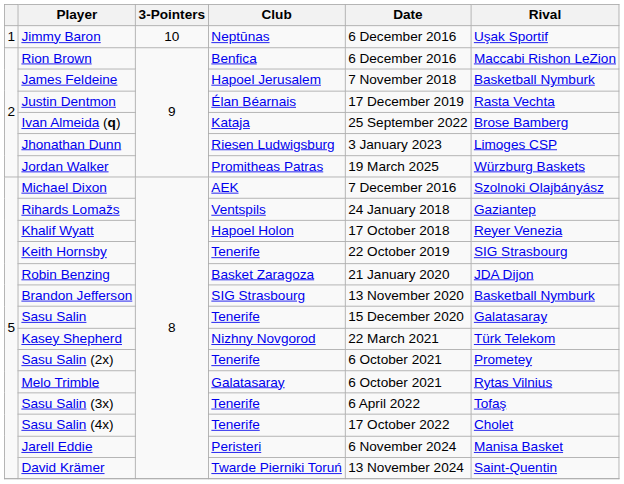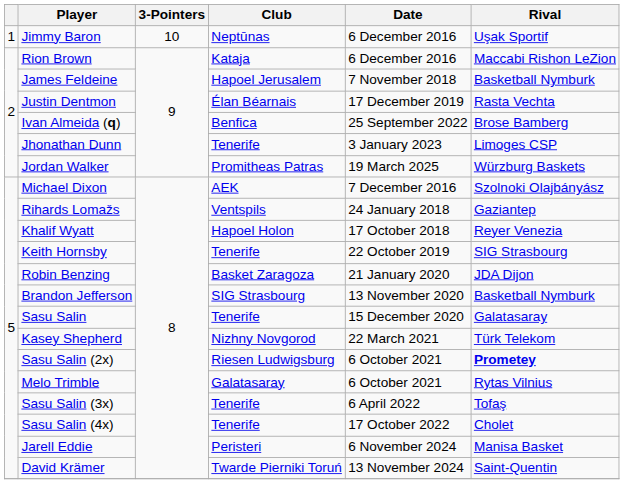 <table class="wikitable">
 <tr>
 <th></th>
 <th>Player</th>
 <th>3-Pointers</th>
 <th>Club</th>
 <th>Date</th>
 <th>Rival</th>
 </tr>
 <tr>
 <td align=center>1</td>
 <td> <a href='#'>Jimmy Baron</a></td>
 <td align=center>10</td>
 <td> <a href='#'>Neptūnas</a></td>
 <td>6 December 2016</td>
 <td> <a href='#'>Uşak Sportif</a></td>
 </tr>
 <tr>
 <td rowspan=6 align=center>2</td>
 <td> <a href='#'>Rion Brown</a></td>
 <td rowspan=6 align=center>9</td>
-<td> <a href='#'>Benfica</a></td>
+<td> <a href='#'>Kataja</a></td>
 <td>6 December 2016</td>
 <td> <a href='#'>Maccabi Rishon LeZion</a></td>
 </tr>
 <tr>
 <td> <a href='#'>James Feldeine</a></td>
 <td> <a href='#'>Hapoel Jerusalem</a></td>
 <td>7 November 2018</td>
 <td> <a href='#'>Basketball Nymburk</a></td>
 </tr>
 <tr>
 <td> <a href='#'>Justin Dentmon</a></td>
 <td> <a href='#'>Élan Béarnais</a></td>
 <td>17 December 2019</td>
 <td> <a href='#'>Rasta Vechta</a></td>
 </tr>
 <tr>
 <td> <a href='#'>Ivan Almeida</a> (<strong>q</strong>)</td>
-<td> <a href='#'>Kataja</a></td>
+<td> <a href='#'>Benfica</a></td>
 <td>25 September 2022</td>
 <td> <a href='#'>Brose Bamberg</a></td>
 </tr>
 <tr>
 <td> <a href='#'>Jhonathan Dunn</a></td>
-<td> <a href='#'>Riesen Ludwigsburg</a></td>
+<td> <a href='#'>Tenerife</a></td>
 <td>3 January 2023</td>
 <td> <a href='#'>Limoges CSP</a></td>
 </tr>
 <tr>
 <td> <a href='#'>Jordan Walker</a></td>
 <td> <a href='#'>Promitheas Patras</a></td>
 <td>19 March 2025</td>
 <td> <a href='#'>Würzburg Baskets</a></td>
 </tr>
 <tr>
 <td rowspan=14 align=center>5</td>
 <td> <a href='#'>Michael Dixon</a></td>
 <td rowspan=14 align=center>8</td>
 <td> <a href='#'>AEK</a></td>
 <td>7 December 2016</td>
 <td> <a href='#'>Szolnoki Olajbányász</a></td>
 </tr>
 <tr>
 <td> <a href='#'>Rihards Lomažs</a></td>
 <td> <a href='#'>Ventspils</a></td>
 <td>24 January 2018</td>
 <td> <a href='#'>Gaziantep</a></td>
 </tr>
 <tr>
 <td> <a href='#'>Khalif Wyatt</a></td>
 <td> <a href='#'>Hapoel Holon</a></td>
 <td>17 October 2018</td>
 <td> <a href='#'>Reyer Venezia</a></td>
 </tr>
 <tr>
 <td> <a href='#'>Keith Hornsby</a></td>
 <td> <a href='#'>Tenerife</a></td>
 <td>22 October 2019</td>
 <td> <a href='#'>SIG Strasbourg</a></td>
 </tr>
 <tr>
 <td> <a href='#'>Robin Benzing</a></td>
 <td> <a href='#'>Basket Zaragoza</a></td>
 <td>21 January 2020</td>
 <td> <a href='#'>JDA Dijon</a></td>
 </tr>
 <tr>
 <td> <a href='#'>Brandon Jefferson</a></td>
 <td> <a href='#'>SIG Strasbourg</a></td>
 <td>13 November 2020</td>
 <td> <a href='#'>Basketball Nymburk</a></td>
 </tr>
 <tr>
 <td> <a href='#'>Sasu Salin</a></td>
 <td> <a href='#'>Tenerife</a></td>
 <td>15 December 2020</td>
 <td> <a href='#'>Galatasaray</a></td>
 </tr>
 <tr>
 <td> <a href='#'>Kasey Shepherd</a></td>
 <td> <a href='#'>Nizhny Novgorod</a></td>
 <td>22 March 2021</td>
 <td> <a href='#'>Türk Telekom</a></td>
 </tr>
 <tr>
 <td> <a href='#'>Sasu Salin</a> (2x)</td>
-<td> <a href='#'>Tenerife</a></td>
+<td> <a href='#'>Riesen Ludwigsburg</a></td>
 <td>6 October 2021</td>
-<td> <a href='#'>Prometey</a></td>
+<td><strong> <a href='#'>Prometey</a></strong></td>
 </tr>
 <tr>
 <td> <a href='#'>Melo Trimble</a></td>
 <td> <a href='#'>Galatasaray</a></td>
 <td>6 October 2021</td>
 <td> <a href='#'>Rytas Vilnius</a></td>
 </tr>
 <tr>
 <td> <a href='#'>Sasu Salin</a> (3x)</td>
 <td> <a href='#'>Tenerife</a></td>
 <td>6 April 2022</td>
 <td> <a href='#'>Tofaş</a></td>
 </tr>
 <tr>
 <td> <a href='#'>Sasu Salin</a> (4x)</td>
 <td> <a href='#'>Tenerife</a></td>
 <td>17 October 2022</td>
 <td> <a href='#'>Cholet</a></td>
 </tr>
 <tr>
 <td> <a href='#'>Jarell Eddie</a></td>
 <td> <a href='#'>Peristeri</a></td>
 <td>6 November 2024</td>
 <td> <a href='#'>Manisa Basket</a></td>
 </tr>
 <tr>
 <td> <a href='#'>David Krämer</a></td>
 <td> <a href='#'>Twarde Pierniki Toruń</a></td>
 <td>13 November 2024</td>
 <td> <a href='#'>Saint-Quentin</a></td>
 </tr>
 <tr>
 </tr>
 </table>
